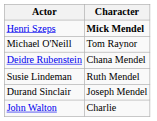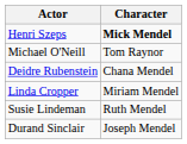 <table class="wikitable">
 <tr>
 <th>Actor</th>
 <th>Character</th>
 </tr>
 <tr>
 <td><a href='#'>Henri Szeps</a></td>
 <td><strong>Mick Mendel</strong></td>
 </tr>
 <tr>
 <td>Michael O'Neill</td>
 <td>Tom Raynor</td>
 </tr>
 <tr>
 <td><a href='#'>Deidre Rubenstein</a></td>
 <td>Chana Mendel</td>
 </tr>
 <tr>
+<td><a href='#'>Linda Cropper</a></td>
+<td>Miriam Mendel</td>
+</tr>
+<tr>
 <td>Susie Lindeman</td>
 <td>Ruth Mendel</td>
 </tr>
 <tr>
 <td>Durand Sinclair</td>
 <td>Joseph Mendel</td>
 </tr>
-<tr>
-<td><a href='#'>John Walton</a></td>
-<td>Charlie</td>
-</tr>
 </table>
